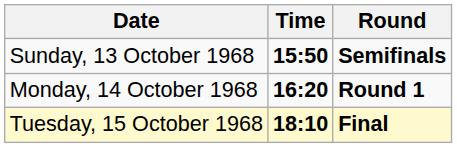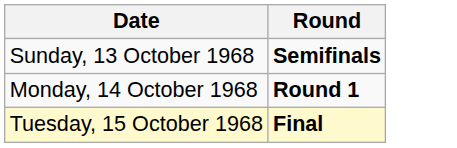 <table class="wikitable">
 <tr>
 <th>Date</th>
-<th>Time</th>
 <th>Round</th>
 </tr>
 <tr>
 <td>Sunday, 13 October 1968</td>
-<td><strong>15:50</strong></td>
 <td><strong>Semifinals</strong></td>
 </tr>
 <tr>
 <td>Monday, 14 October 1968</td>
-<td><strong>16:20</strong></td>
 <td><strong>Round 1</strong></td>
 </tr>
 <tr style=background:lemonchiffon>
 <td>Tuesday, 15 October 1968</td>
-<td><strong>18:10</strong></td>
 <td><strong>Final</strong></td>
 </tr>
 </table>
